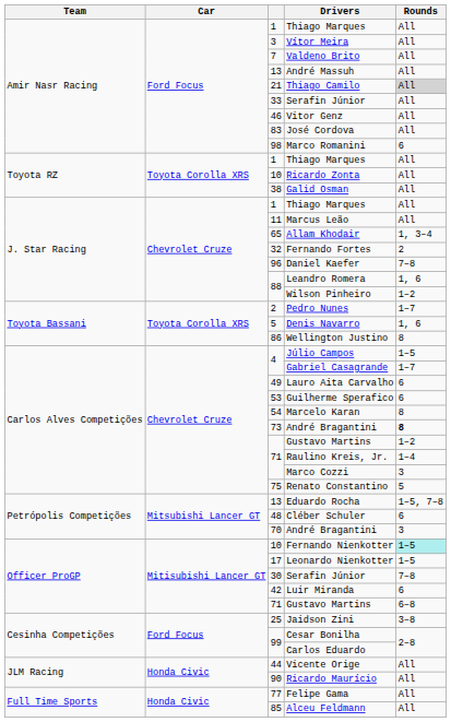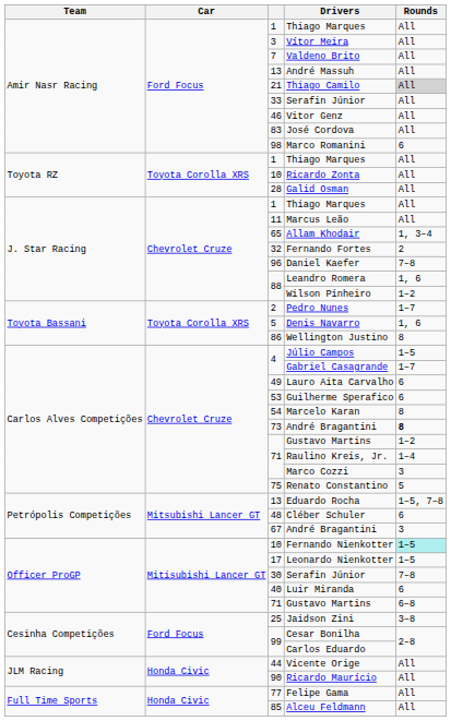 <table class="wikitable" style="font-size: 85%">
 <tr>
 <th>Team</th>
 <th>Car</th>
 <th></th>
 <th>Drivers</th>
 <th>Rounds</th>
 </tr>
 <tr>
 <td rowspan=9>Amir Nasr Racing</td>
 <td rowspan=9><a href='#'>Ford Focus</a></td>
 <td>1</td>
 <td>Thiago Marques</td>
 <td>All</td>
 </tr>
 <tr>
 <td>3</td>
 <td><a href='#'>Vítor Meira</a></td>
 <td>All</td>
 </tr>
 <tr>
 <td>7</td>
 <td><a href='#'>Valdeno Brito</a></td>
 <td>All</td>
 </tr>
 <tr>
 <td>13</td>
 <td>André Massuh</td>
 <td>All</td>
 </tr>
 <tr>
 <td>21</td>
 <td><a href='#'>Thiago Camilo</a></td>
 <td style="background: lightgrey;">All</td>
 </tr>
 <tr>
 <td>33</td>
 <td>Serafin Júnior</td>
 <td>All</td>
 </tr>
 <tr>
 <td>46</td>
 <td>Vitor Genz</td>
 <td>All</td>
 </tr>
 <tr>
 <td>83</td>
 <td>José Cordova</td>
 <td>All</td>
 </tr>
 <tr>
 <td>98</td>
 <td>Marco Romanini</td>
 <td>6</td>
 </tr>
 <tr>
 <td rowspan=3>Toyota RZ</td>
 <td rowspan=3><a href='#'>Toyota Corolla XRS</a></td>
 <td>1</td>
 <td>Thiago Marques</td>
 <td>All</td>
 </tr>
 <tr>
 <td>10</td>
 <td><a href='#'>Ricardo Zonta</a></td>
 <td>All</td>
 </tr>
 <tr>
-<td>38</td>
+<td>28</td>
 <td><a href='#'>Galid Osman</a></td>
 <td>All</td>
 </tr>
 <tr>
 <td rowspan=7>J. Star Racing</td>
 <td rowspan=7><a href='#'>Chevrolet Cruze</a></td>
 <td>1</td>
 <td>Thiago Marques</td>
 <td>All</td>
 </tr>
 <tr>
 <td>11</td>
 <td>Marcus Leão</td>
 <td>All</td>
 </tr>
 <tr>
 <td>65</td>
 <td><a href='#'>Allam Khodair</a></td>
 <td>1, 3–4</td>
 </tr>
 <tr>
 <td>32</td>
 <td>Fernando Fortes</td>
 <td>2</td>
 </tr>
 <tr>
 <td>96</td>
 <td>Daniel Kaefer</td>
 <td>7–8</td>
 </tr>
 <tr>
 <td rowspan=2>88</td>
 <td>Leandro Romera</td>
 <td>1, 6</td>
 </tr>
 <tr>
 <td>Wilson Pinheiro</td>
 <td>1–2</td>
 </tr>
 <tr>
 <td rowspan=3><a href='#'>Toyota Bassani</a></td>
 <td rowspan=3><a href='#'>Toyota Corolla XRS</a></td>
 <td>2</td>
 <td><a href='#'>Pedro Nunes</a></td>
 <td>1–7</td>
 </tr>
 <tr>
 <td>5</td>
 <td><a href='#'>Denis Navarro</a></td>
 <td>1, 6</td>
 </tr>
 <tr>
 <td>86</td>
 <td>Wellington Justino</td>
 <td>8</td>
 </tr>
 <tr>
 <td rowspan=10>Carlos Alves Competições</td>
 <td rowspan=10><a href='#'>Chevrolet Cruze</a></td>
 <td rowspan=2>4</td>
 <td><a href='#'>Júlio Campos</a></td>
 <td>1–5</td>
 </tr>
 <tr>
 <td><a href='#'>Gabriel Casagrande</a></td>
 <td>1–7</td>
 </tr>
 <tr>
 <td>49</td>
 <td>Lauro Aita Carvalho</td>
 <td>6</td>
 </tr>
 <tr>
 <td>53</td>
 <td>Guilherme Sperafico</td>
 <td>6</td>
 </tr>
 <tr>
 <td>54</td>
 <td>Marcelo Karan</td>
 <td>8</td>
 </tr>
 <tr>
 <td>73</td>
 <td>André Bragantini</td>
 <td><strong>8</strong></td>
 </tr>
 <tr>
 <td rowspan=3 align="center">71</td>
 <td>Gustavo Martins</td>
 <td>1–2</td>
 </tr>
 <tr>
 <td>Raulino Kreis, Jr.</td>
 <td>1–4</td>
 </tr>
 <tr>
 <td>Marco Cozzi</td>
 <td>3</td>
 </tr>
 <tr>
 <td>75</td>
 <td>Renato Constantino</td>
 <td>5</td>
 </tr>
 <tr>
 <td rowspan=3>Petrópolis Competições</td>
 <td rowspan=3><a href='#'>Mitsubishi Lancer GT</a></td>
 <td>13</td>
 <td>Eduardo Rocha</td>
 <td>1–5, 7–8</td>
 </tr>
 <tr>
 <td>48</td>
 <td>Cléber Schuler</td>
 <td>6</td>
 </tr>
 <tr>
-<td>70</td>
+<td>67</td>
 <td>André Bragantini</td>
 <td>3</td>
 </tr>
 <tr>
 <td rowspan=5><a href='#'>Officer ProGP</a></td>
 <td rowspan=5><a href='#'>Mitisubishi Lancer GT</a></td>
 <td>10</td>
 <td>Fernando Nienkotter</td>
 <td style="background: paleturquoise;">1–5</td>
 </tr>
 <tr>
 <td>17</td>
 <td>Leonardo Nienkotter</td>
 <td>1–5</td>
 </tr>
 <tr>
 <td>30</td>
 <td>Serafin Júnior</td>
 <td>7–8</td>
 </tr>
 <tr>
-<td>42</td>
+<td>40</td>
 <td>Luir Miranda</td>
 <td>6</td>
 </tr>
 <tr>
 <td>71</td>
 <td>Gustavo Martins</td>
 <td>6–8</td>
 </tr>
 <tr>
 <td rowspan=3>Cesinha Competições</td>
 <td rowspan=3><a href='#'>Ford Focus</a></td>
 <td>25</td>
 <td>Jaidson Zini</td>
 <td>3–8</td>
 </tr>
 <tr>
 <td rowspan=2>99</td>
 <td>Cesar Bonilha</td>
 <td rowspan=2>2–8</td>
 </tr>
 <tr>
 <td>Carlos Eduardo</td>
 </tr>
 <tr>
 <td rowspan=2>JLM Racing</td>
 <td rowspan=2><a href='#'>Honda Civic</a></td>
 <td>44</td>
 <td>Vicente Orige</td>
 <td>All</td>
 </tr>
 <tr>
 <td>90</td>
 <td><a href='#'>Ricardo Maurício</a></td>
 <td>All</td>
 </tr>
 <tr>
 <td rowspan=2><a href='#'>Full Time Sports</a></td>
 <td rowspan=2><a href='#'>Honda Civic</a></td>
 <td>77</td>
 <td>Felipe Gama</td>
 <td>All</td>
 </tr>
 <tr>
 <td>85</td>
 <td><a href='#'>Alceu Feldmann</a></td>
 <td>All</td>
 </tr>
 </table>
